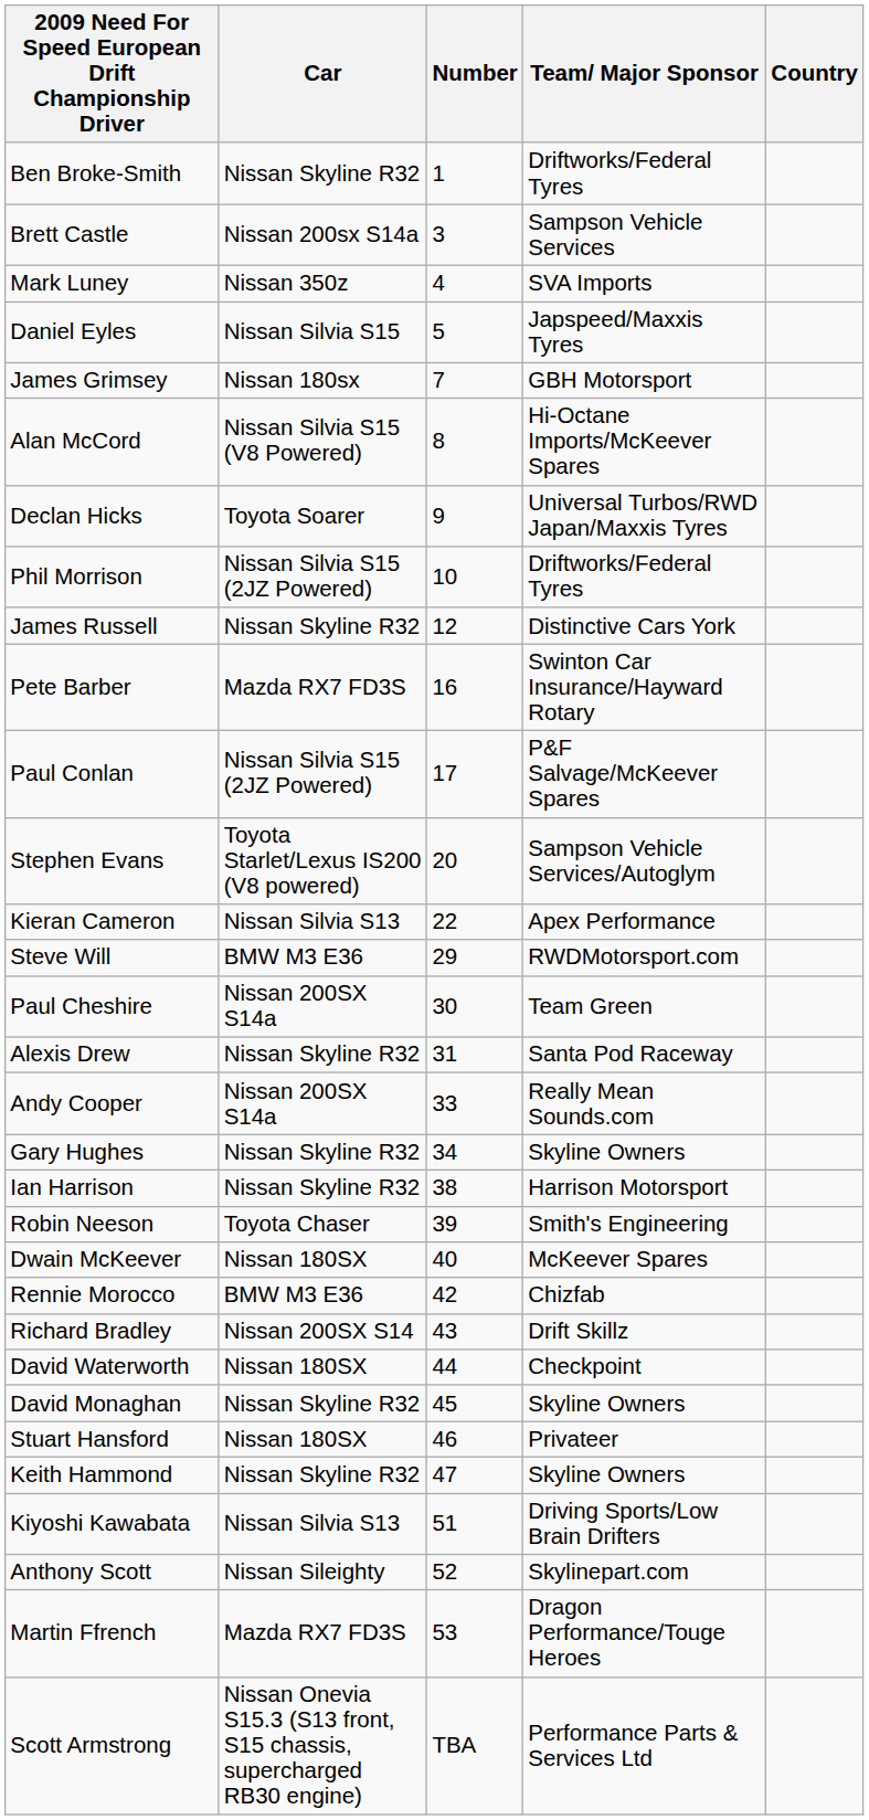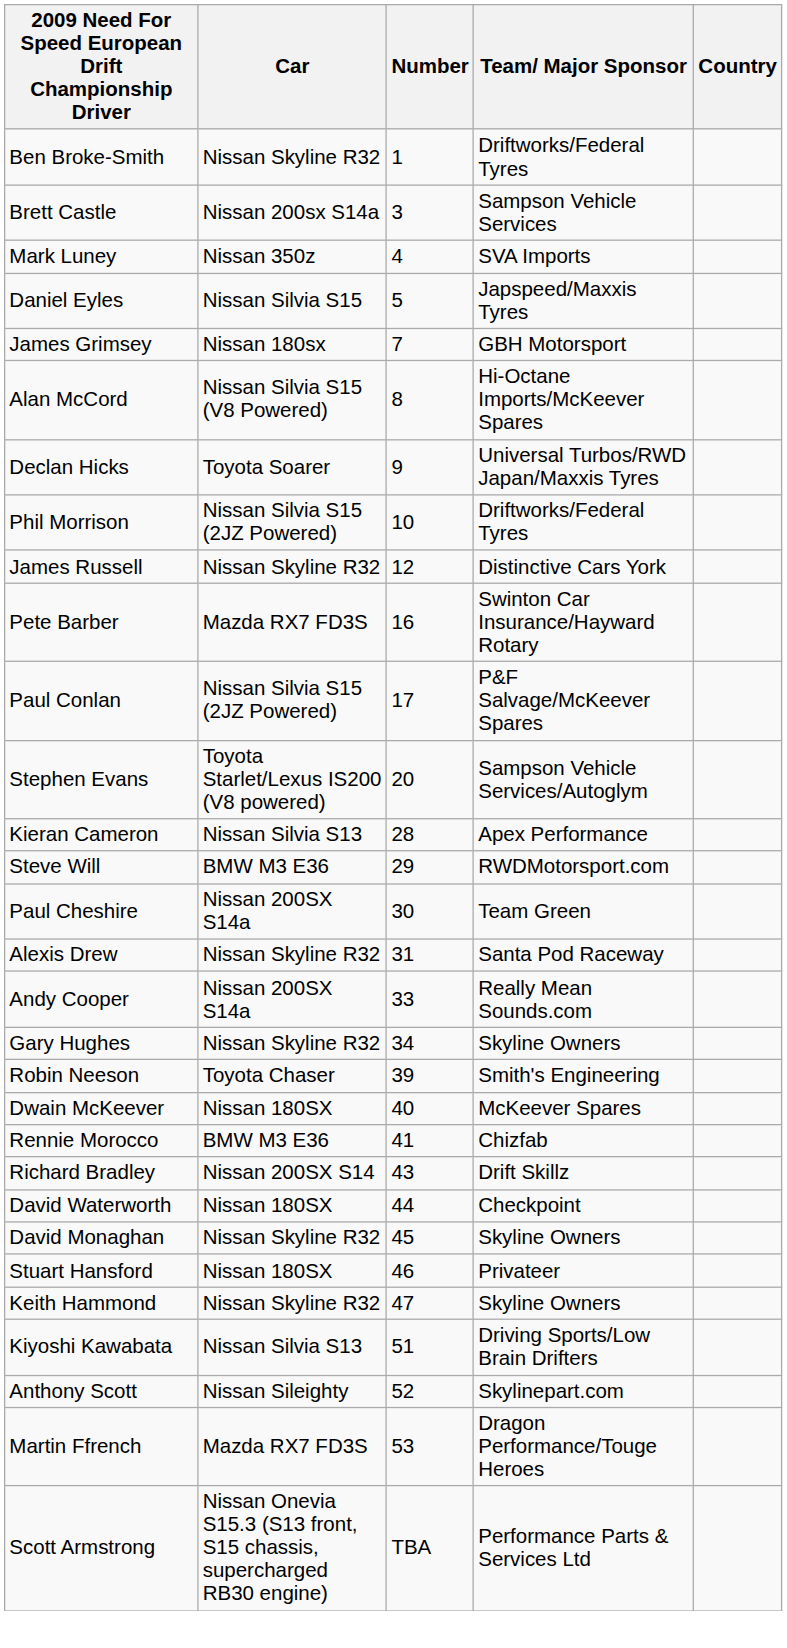 <table class="wikitable">
 <tr>
 <th>2009 Need For Speed European Drift Championship Driver</th>
 <th>Car</th>
 <th>Number</th>
 <th>Team/ Major Sponsor</th>
 <th>Country</th>
 </tr>
 <tr>
 <td>Ben Broke-Smith</td>
 <td>Nissan Skyline R32</td>
 <td>1</td>
 <td>Driftworks/Federal Tyres</td>
 <td></td>
 </tr>
 <tr>
 <td>Brett Castle</td>
 <td>Nissan 200sx S14a</td>
 <td>3</td>
 <td>Sampson Vehicle Services</td>
 <td></td>
 </tr>
 <tr>
 <td>Mark Luney</td>
 <td>Nissan 350z</td>
 <td>4</td>
 <td>SVA Imports</td>
 <td></td>
 </tr>
 <tr>
 <td>Daniel Eyles</td>
 <td>Nissan Silvia S15</td>
 <td>5</td>
 <td>Japspeed/Maxxis Tyres</td>
 <td></td>
 </tr>
 <tr>
 <td>James Grimsey</td>
 <td>Nissan 180sx</td>
 <td>7</td>
 <td>GBH Motorsport</td>
 <td></td>
 </tr>
 <tr>
 <td>Alan McCord</td>
 <td>Nissan Silvia S15 (V8 Powered)</td>
 <td>8</td>
 <td>Hi-Octane Imports/McKeever Spares</td>
 <td></td>
 </tr>
 <tr>
 <td>Declan Hicks</td>
 <td>Toyota Soarer</td>
 <td>9</td>
 <td>Universal Turbos/RWD Japan/Maxxis Tyres</td>
 <td></td>
 </tr>
 <tr>
 <td>Phil Morrison</td>
 <td>Nissan Silvia S15 (2JZ Powered)</td>
 <td>10</td>
 <td>Driftworks/Federal Tyres</td>
 <td></td>
 </tr>
 <tr>
 <td>James Russell</td>
 <td>Nissan Skyline R32</td>
 <td>12</td>
 <td>Distinctive Cars York</td>
 <td></td>
 </tr>
 <tr>
 <td>Pete Barber</td>
 <td>Mazda RX7 FD3S</td>
 <td>16</td>
 <td>Swinton Car Insurance/Hayward Rotary</td>
 <td></td>
 </tr>
 <tr>
 <td>Paul Conlan</td>
 <td>Nissan Silvia S15 (2JZ Powered)</td>
 <td>17</td>
 <td>P&F Salvage/McKeever Spares</td>
 <td></td>
 </tr>
 <tr>
 <td>Stephen Evans</td>
 <td>Toyota Starlet/Lexus IS200 (V8 powered)</td>
 <td>20</td>
 <td>Sampson Vehicle Services/Autoglym</td>
 <td></td>
 </tr>
 <tr>
 <td>Kieran Cameron</td>
 <td>Nissan Silvia S13</td>
-<td>22</td>
+<td>28</td>
 <td>Apex Performance</td>
 <td></td>
 </tr>
 <tr>
 <td>Steve Will</td>
 <td>BMW M3 E36</td>
 <td>29</td>
 <td>RWDMotorsport.com</td>
 <td></td>
 </tr>
 <tr>
 <td>Paul Cheshire</td>
 <td>Nissan 200SX S14a</td>
 <td>30</td>
 <td>Team Green</td>
 <td></td>
 </tr>
 <tr>
 <td>Alexis Drew</td>
 <td>Nissan Skyline R32</td>
 <td>31</td>
 <td>Santa Pod Raceway</td>
 <td></td>
 </tr>
 <tr>
 <td>Andy Cooper</td>
 <td>Nissan 200SX S14a</td>
 <td>33</td>
 <td>Really Mean Sounds.com</td>
 <td></td>
 </tr>
 <tr>
 <td>Gary Hughes</td>
 <td>Nissan Skyline R32</td>
 <td>34</td>
 <td>Skyline Owners</td>
 <td></td>
 </tr>
 <tr>
-<td>Ian Harrison</td>
-<td>Nissan Skyline R32</td>
-<td>38</td>
-<td>Harrison Motorsport</td>
-<td></td>
-</tr>
-<tr>
 <td>Robin Neeson</td>
 <td>Toyota Chaser</td>
 <td>39</td>
 <td>Smith's Engineering</td>
 <td></td>
 </tr>
 <tr>
 <td>Dwain McKeever</td>
 <td>Nissan 180SX</td>
 <td>40</td>
 <td>McKeever Spares</td>
 <td></td>
 </tr>
 <tr>
 <td>Rennie Morocco</td>
 <td>BMW M3 E36</td>
-<td>42</td>
+<td>41</td>
 <td>Chizfab</td>
 <td></td>
 </tr>
 <tr>
 <td>Richard Bradley</td>
 <td>Nissan 200SX S14</td>
 <td>43</td>
 <td>Drift Skillz</td>
 <td></td>
 </tr>
 <tr>
 <td>David Waterworth</td>
 <td>Nissan 180SX</td>
 <td>44</td>
 <td>Checkpoint</td>
 <td></td>
 </tr>
 <tr>
 <td>David Monaghan</td>
 <td>Nissan Skyline R32</td>
 <td>45</td>
 <td>Skyline Owners</td>
 <td></td>
 </tr>
 <tr>
 <td>Stuart Hansford</td>
 <td>Nissan 180SX</td>
 <td>46</td>
 <td>Privateer</td>
 <td></td>
 </tr>
 <tr>
 <td>Keith Hammond</td>
 <td>Nissan Skyline R32</td>
 <td>47</td>
 <td>Skyline Owners</td>
 <td></td>
 </tr>
 <tr>
 <td>Kiyoshi Kawabata</td>
 <td>Nissan Silvia S13</td>
 <td>51</td>
 <td>Driving Sports/Low Brain Drifters</td>
 <td></td>
 </tr>
 <tr>
 <td>Anthony Scott</td>
 <td>Nissan Sileighty</td>
 <td>52</td>
 <td>Skylinepart.com</td>
 <td></td>
 </tr>
 <tr>
 <td>Martin Ffrench</td>
 <td>Mazda RX7 FD3S</td>
 <td>53</td>
 <td>Dragon Performance/Touge Heroes</td>
 <td></td>
 </tr>
 <tr>
 <td>Scott Armstrong</td>
 <td>Nissan Onevia S15.3 (S13 front, S15 chassis, supercharged RB30 engine)</td>
 <td>TBA</td>
 <td>Performance Parts & Services Ltd</td>
 <td></td>
 </tr>
 </table>
